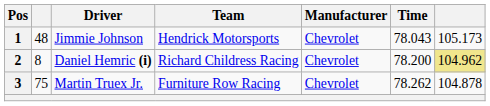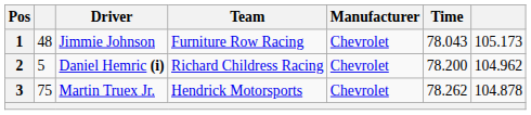 <table class="wikitable" style="font-size:95%">
 <tr>
 <th>Pos</th>
 <th></th>
 <th>Driver</th>
 <th>Team</th>
 <th>Manufacturer</th>
 <th>Time</th>
 <th></th>
 </tr>
 <tr>
 <th>1</th>
 <td>48</td>
 <td><a href='#'>Jimmie Johnson</a></td>
-<td><a href='#'>Hendrick Motorsports</a></td>
+<td><a href='#'>Furniture Row Racing</a></td>
 <td><a href='#'>Chevrolet</a></td>
 <td>78.043</td>
 <td>105.173</td>
 </tr>
 <tr>
 <th>2</th>
-<td>8</td>
+<td>5</td>
 <td><a href='#'>Daniel Hemric</a> <strong>(i)</strong></td>
 <td><a href='#'>Richard Childress Racing</a></td>
 <td><a href='#'>Chevrolet</a></td>
 <td>78.200</td>
-<td style="background: khaki;">104.962</td>
+<td>104.962</td>
 </tr>
 <tr>
 <th>3</th>
 <td>75</td>
 <td><a href='#'>Martin Truex Jr.</a></td>
-<td><a href='#'>Furniture Row Racing</a></td>
+<td><a href='#'>Hendrick Motorsports</a></td>
 <td><a href='#'>Chevrolet</a></td>
 <td>78.262</td>
 <td>104.878</td>
 </tr>
 <tr>
 <th colspan="7"></th>
 </tr>
 </table>
